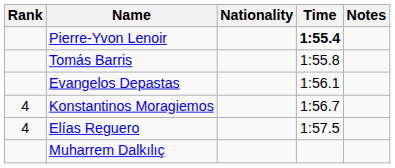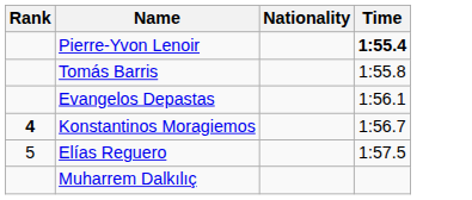 <table class="wikitable sortable" style="text-align:center">
 <tr>
 <th>Rank</th>
 <th>Name</th>
 <th>Nationality</th>
 <th>Time</th>
-<th>Notes</th>
 </tr>
 <tr>
 <td></td>
 <td align=left><a href='#'>Pierre-Yvon Lenoir</a></td>
 <td align=left></td>
 <td><strong>1:55.4</strong></td>
-<td></td>
 </tr>
 <tr>
 <td></td>
 <td align=left><a href='#'>Tomás Barris</a></td>
 <td align=left></td>
 <td>1:55.8</td>
-<td></td>
 </tr>
 <tr>
 <td></td>
 <td align=left><a href='#'>Evangelos Depastas</a></td>
 <td align=left></td>
 <td>1:56.1</td>
-<td></td>
 </tr>
 <tr>
-<td>4</td>
+<td><strong>4</strong></td>
 <td align=left><a href='#'>Konstantinos Moragiemos</a></td>
 <td align=left></td>
 <td>1:56.7</td>
-<td></td>
 </tr>
 <tr>
-<td>4</td>
+<td>5</td>
 <td align=left><a href='#'>Elías Reguero</a></td>
 <td align=left></td>
 <td>1:57.5</td>
-<td></td>
 </tr>
 <tr>
 <td></td>
 <td align=left><a href='#'>Muharrem Dalkılıç</a></td>
 <td align=left></td>
 <td></td>
-<td></td>
 </tr>
 </table>
